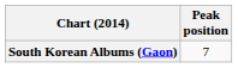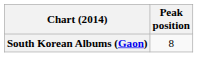 <table class="wikitable sortable plainrowheaders">
 <tr>
 <th>Chart (2014)</th>
 <th>Peak<br>position</th>
 </tr>
 <tr>
 <th scope="row">South Korean Albums (<a href='#'>Gaon</a>)</th>
-<td align="center">7</td>
+<td align="center">8</td>
 </tr>
 </table>
